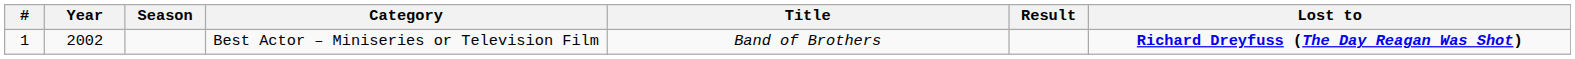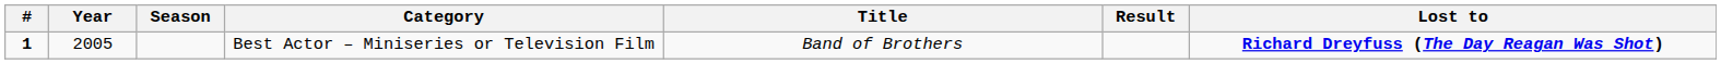 <table class="wikitable" width="100%" cellpadding="5" style="font-size: 95%">
 <tr>
 <th width="2.5%">#</th>
 <th width="5%">Year</th>
 <th width="5%">Season</th>
 <th width="25%">Category</th>
 <th width="25%">Title</th>
 <th width="5%">Result</th>
 <th width="30%">Lost to</th>
 </tr>
 <tr>
-<td style="text-align:center;">1</td>
-<td style="text-align:center;">2002</td>
+<td style="text-align:center;"><strong>1</strong></td>
+<td style="text-align:center;">2005</td>
 <td></td>
 <td style="text-align: center;">Best Actor – Miniseries or Television Film</td>
 <td style="text-align: center;"><em>Band of Brothers</em></td>
 <td></td>
 <td style="text-align: center;"><strong><a href='#'>Richard Dreyfuss</a> (<em><a href='#'>The Day Reagan Was Shot</a></em>)</strong></td>
 </tr>
 </table>
